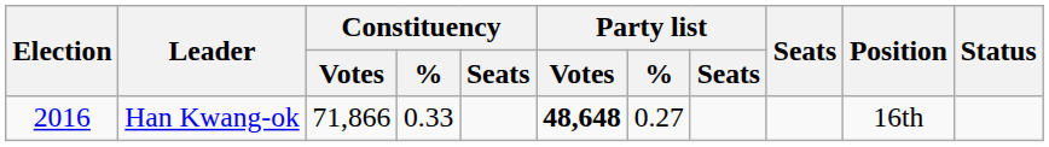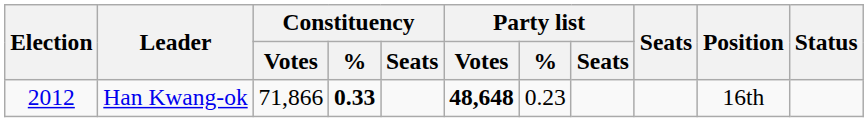 <table class="wikitable" style="text-align:center">
 <tr>
 <th rowspan="2">Election</th>
 <th rowspan="2">Leader</th>
 <th colspan="3">Constituency</th>
 <th colspan="3">Party list</th>
 <th rowspan="2">Seats</th>
 <th rowspan="2">Position</th>
 <th rowspan="2">Status</th>
 </tr>
 <tr>
 <th>Votes</th>
 <th>%</th>
 <th>Seats</th>
 <th>Votes</th>
 <th>%</th>
 <th>Seats</th>
 </tr>
 <tr>
-<td><a href='#'>2016</a></td>
+<td><a href='#'>2012</a></td>
 <td><a href='#'>Han Kwang-ok</a></td>
 <td>71,866</td>
-<td>0.33</td>
+<td><strong>0.33</strong></td>
 <td></td>
 <td><strong>48,648</strong></td>
-<td>0.27</td>
+<td>0.23</td>
 <td></td>
 <td></td>
 <td>16th</td>
 <td></td>
 </tr>
 </table>
